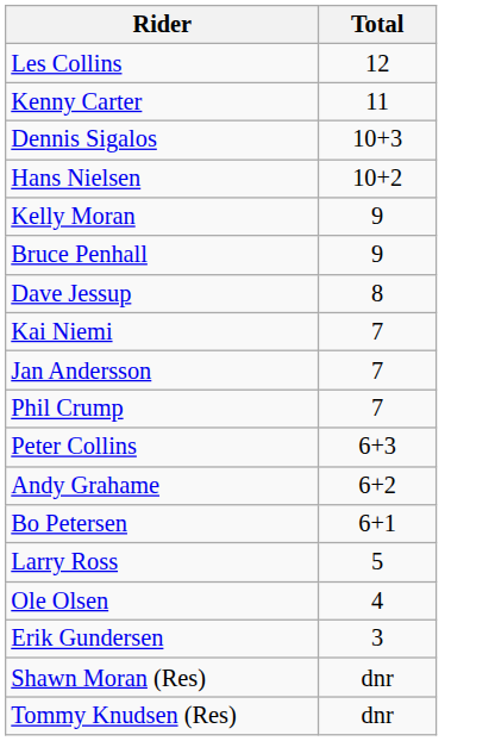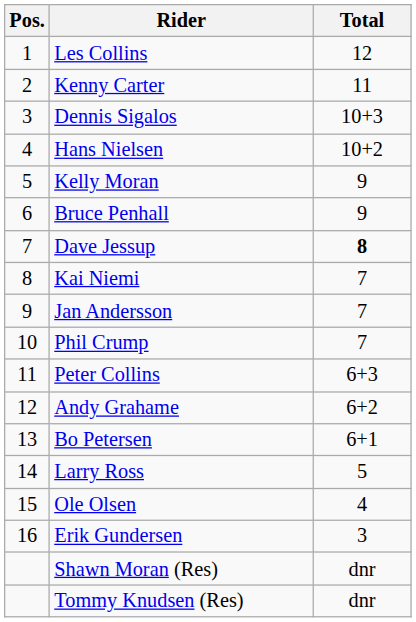 <table class=wikitable>
 <tr>
+<th width=25px>Pos.</th>
 <th width=200px>Rider</th>
 <th width=70px>Total</th>
 </tr>
 <tr align=center >
+<td>1</td>
 <td align=left> <a href='#'>Les Collins</a></td>
 <td>12</td>
 </tr>
 <tr align=center >
+<td>2</td>
 <td align=left> <a href='#'>Kenny Carter</a></td>
 <td>11</td>
 </tr>
 <tr align=center >
+<td>3</td>
 <td align=left> <a href='#'>Dennis Sigalos</a></td>
 <td>10+3</td>
 </tr>
 <tr align=center >
+<td>4</td>
 <td align=left> <a href='#'>Hans Nielsen</a></td>
 <td>10+2</td>
 </tr>
 <tr align=center >
+<td>5</td>
 <td align=left> <a href='#'>Kelly Moran</a></td>
 <td>9</td>
 </tr>
 <tr align=center >
+<td>6</td>
 <td align=left> <a href='#'>Bruce Penhall</a></td>
 <td>9</td>
 </tr>
 <tr align=center >
+<td>7</td>
 <td align=left> <a href='#'>Dave Jessup</a></td>
-<td>8</td>
+<td><strong>8</strong></td>
 </tr>
 <tr align=center >
+<td>8</td>
 <td align=left> <a href='#'>Kai Niemi</a></td>
 <td>7</td>
 </tr>
 <tr align=center >
+<td>9</td>
 <td align=left> <a href='#'>Jan Andersson</a></td>
 <td>7</td>
 </tr>
 <tr align=center >
+<td>10</td>
 <td align=left> <a href='#'>Phil Crump</a></td>
 <td>7</td>
 </tr>
 <tr align=center >
+<td>11</td>
 <td align=left> <a href='#'>Peter Collins</a></td>
 <td>6+3</td>
 </tr>
 <tr align=center >
+<td>12</td>
 <td align=left> <a href='#'>Andy Grahame</a></td>
 <td>6+2</td>
 </tr>
 <tr align=center>
+<td>13</td>
 <td align=left> <a href='#'>Bo Petersen</a></td>
 <td>6+1</td>
 </tr>
 <tr align=center>
+<td>14</td>
 <td align=left> <a href='#'>Larry Ross</a></td>
 <td>5</td>
 </tr>
 <tr align=center>
+<td>15</td>
 <td align=left> <a href='#'>Ole Olsen</a></td>
 <td>4</td>
 </tr>
 <tr align=center>
+<td>16</td>
 <td align=left> <a href='#'>Erik Gundersen</a></td>
 <td>3</td>
 </tr>
 <tr align=center>
+<td></td>
 <td align=left> <a href='#'>Shawn Moran</a> (Res)</td>
 <td>dnr</td>
 </tr>
 <tr align=center>
+<td></td>
 <td align=left> <a href='#'>Tommy Knudsen</a> (Res)</td>
 <td>dnr</td>
 </tr>
 </table>
